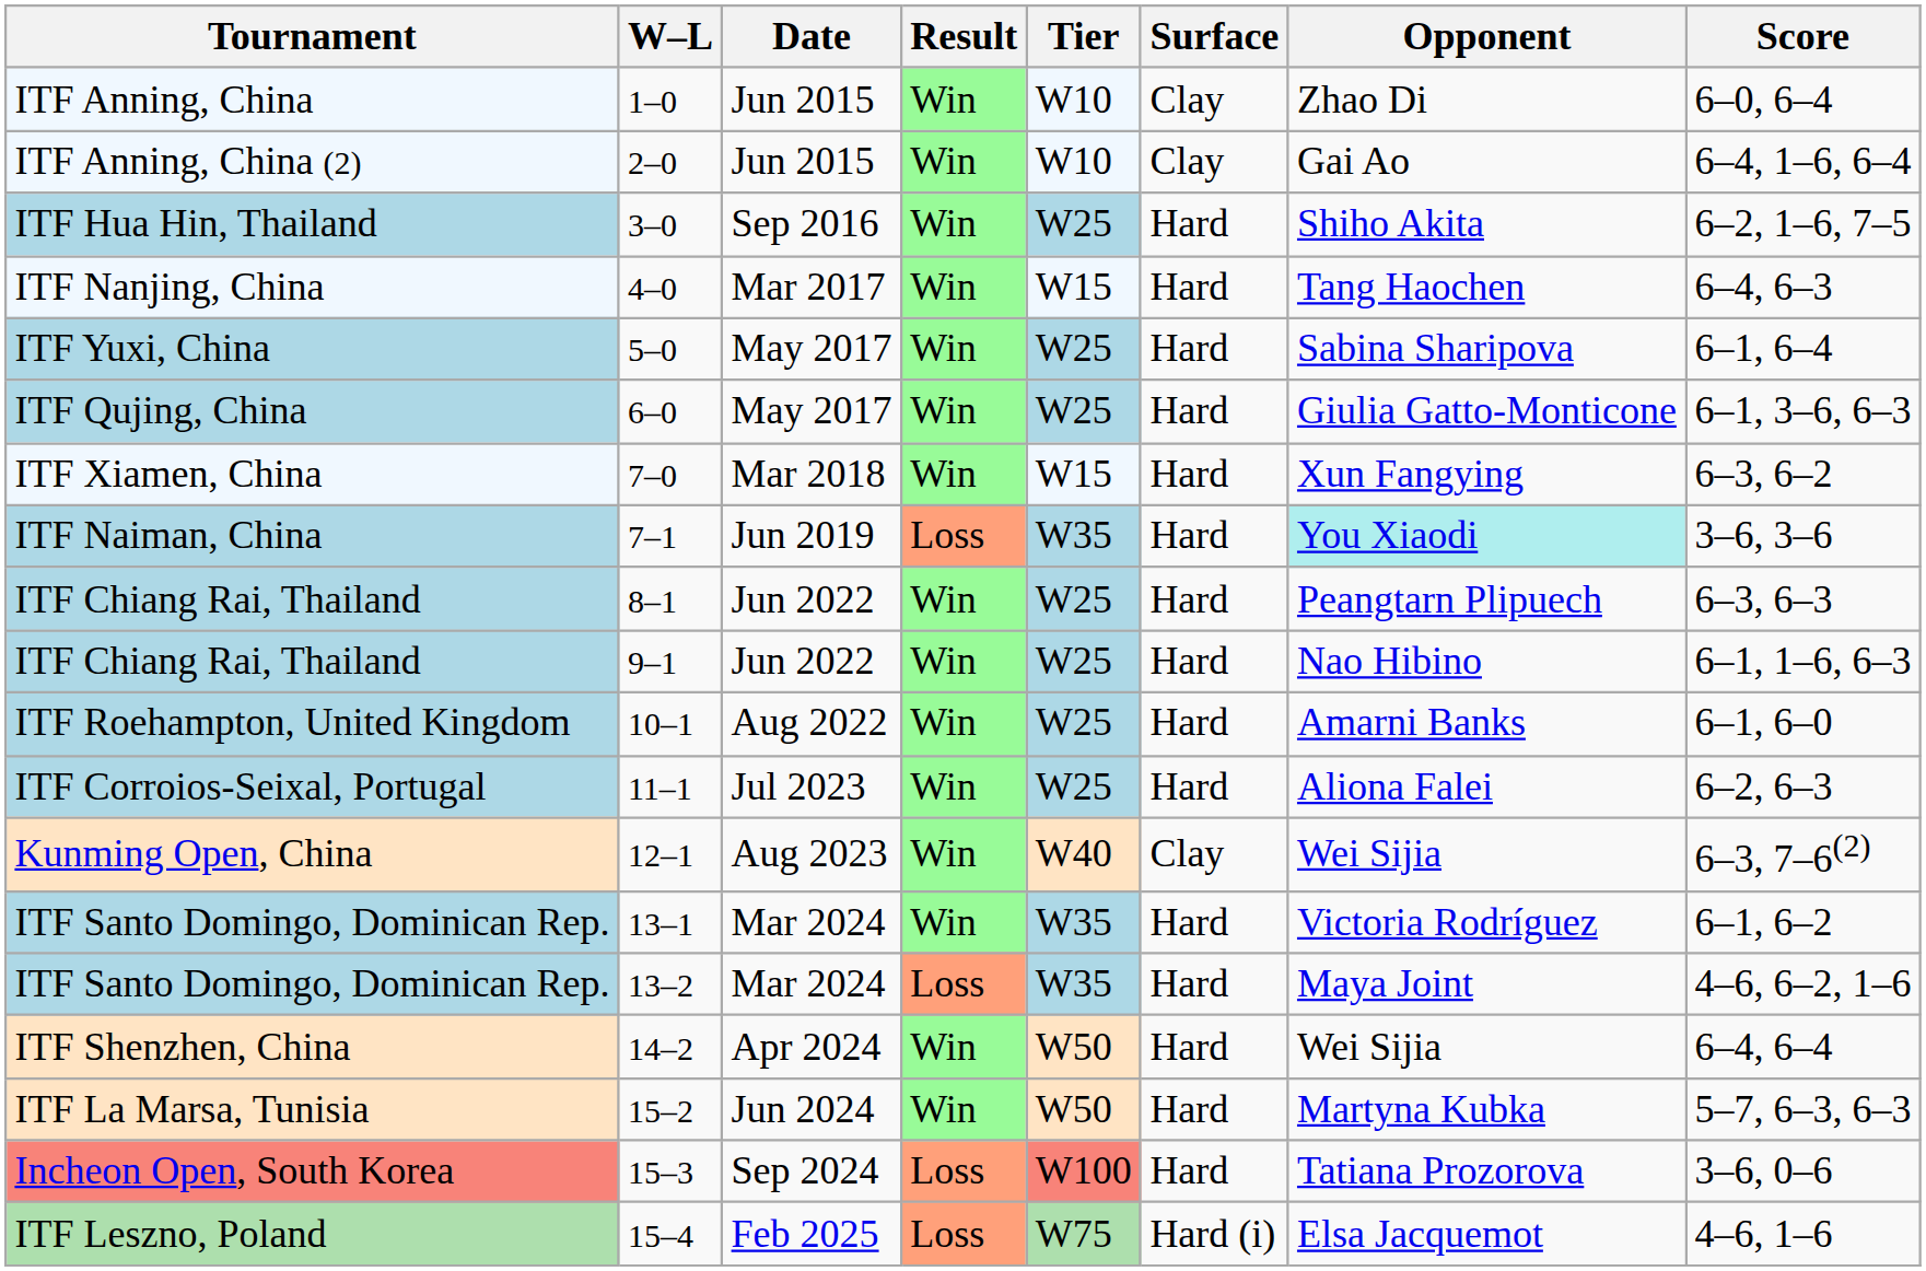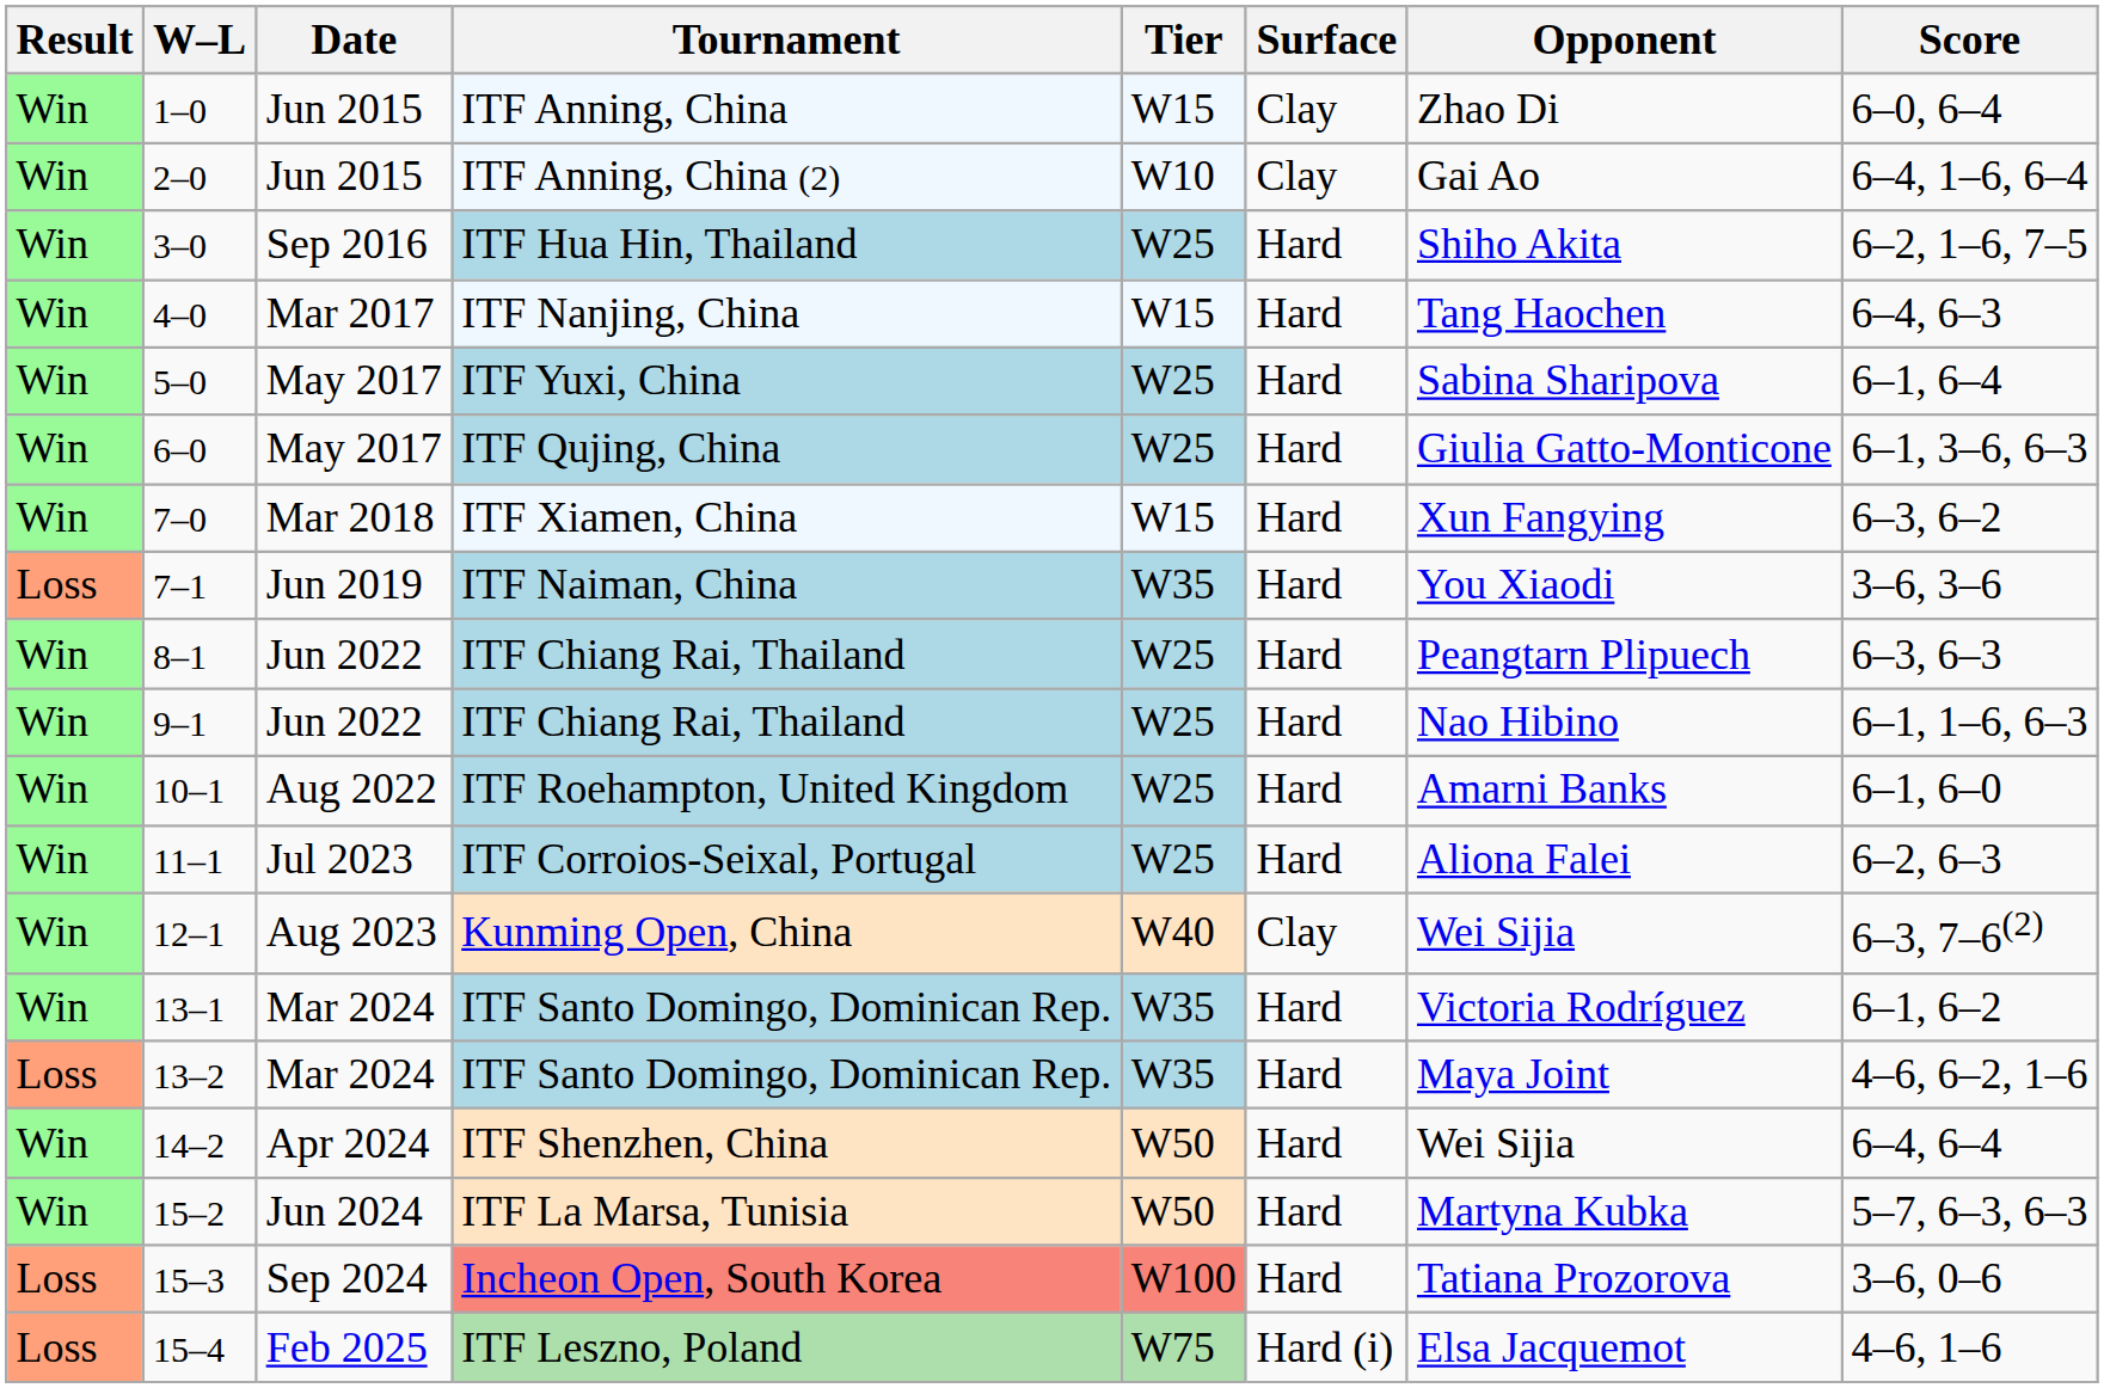 <table class="sortable wikitable">
 <tr>
-<th>Tournament</th>
+<th>Result</th>
 <th class=unsortable>W–L</th>
 <th>Date</th>
-<th>Result</th>
+<th>Tournament</th>
 <th>Tier</th>
 <th>Surface</th>
 <th>Opponent</th>
 <th class=unsortable>Score</th>
 </tr>
 <tr>
-<td style="background:#f0f8ff;">ITF Anning, China</td>
+<td style="background:#98fb98;">Win</td>
 <td><small>1–0</small></td>
 <td>Jun 2015</td>
-<td style="background:#98fb98;">Win</td>
-<td style="background:#f0f8ff;">W10</td>
+<td style="background:#f0f8ff;">ITF Anning, China</td>
+<td style="background:#f0f8ff;">W15</td>
 <td>Clay</td>
 <td> Zhao Di</td>
 <td>6–0, 6–4</td>
 </tr>
 <tr>
-<td style="background:#f0f8ff;">ITF Anning, China <small>(2)</small></td>
+<td style="background:#98fb98;">Win</td>
 <td><small>2–0</small></td>
 <td>Jun 2015</td>
-<td style="background:#98fb98;">Win</td>
+<td style="background:#f0f8ff;">ITF Anning, China <small>(2)</small></td>
 <td style="background:#f0f8ff;">W10</td>
 <td>Clay</td>
 <td> Gai Ao</td>
 <td>6–4, 1–6, 6–4</td>
 </tr>
 <tr>
-<td style="background:lightblue;">ITF Hua Hin, Thailand</td>
+<td style="background:#98fb98;">Win</td>
 <td><small>3–0</small></td>
 <td>Sep 2016</td>
-<td style="background:#98fb98;">Win</td>
+<td style="background:lightblue;">ITF Hua Hin, Thailand</td>
 <td style="background:lightblue;">W25</td>
 <td>Hard</td>
 <td> <a href='#'>Shiho Akita</a></td>
 <td>6–2, 1–6, 7–5</td>
 </tr>
 <tr>
-<td style="background:#f0f8ff;">ITF Nanjing, China</td>
+<td style="background:#98fb98;">Win</td>
 <td><small>4–0</small></td>
 <td>Mar 2017</td>
-<td style="background:#98fb98;">Win</td>
+<td style="background:#f0f8ff;">ITF Nanjing, China</td>
 <td style="background:#f0f8ff;">W15</td>
 <td>Hard</td>
 <td> <a href='#'>Tang Haochen</a></td>
 <td>6–4, 6–3</td>
 </tr>
 <tr>
-<td style="background:lightblue;">ITF Yuxi, China</td>
+<td style="background:#98fb98;">Win</td>
 <td><small>5–0</small></td>
 <td>May 2017</td>
-<td style="background:#98fb98;">Win</td>
+<td style="background:lightblue;">ITF Yuxi, China</td>
 <td style="background:lightblue;">W25</td>
 <td>Hard</td>
 <td> <a href='#'>Sabina Sharipova</a></td>
 <td>6–1, 6–4</td>
 </tr>
 <tr>
-<td style="background:lightblue;">ITF Qujing, China</td>
+<td style="background:#98fb98;">Win</td>
 <td><small>6–0</small></td>
 <td>May 2017</td>
-<td style="background:#98fb98;">Win</td>
+<td style="background:lightblue;">ITF Qujing, China</td>
 <td style="background:lightblue;">W25</td>
 <td>Hard</td>
 <td> <a href='#'>Giulia Gatto-Monticone</a></td>
 <td>6–1, 3–6, 6–3</td>
 </tr>
 <tr>
-<td style="background:#f0f8ff;">ITF Xiamen, China</td>
+<td style="background:#98fb98;">Win</td>
 <td><small>7–0</small></td>
 <td>Mar 2018</td>
-<td style="background:#98fb98;">Win</td>
+<td style="background:#f0f8ff;">ITF Xiamen, China</td>
 <td style="background:#f0f8ff;">W15</td>
 <td>Hard</td>
 <td> <a href='#'>Xun Fangying</a></td>
 <td>6–3, 6–2</td>
 </tr>
 <tr>
-<td style="background:lightblue;">ITF Naiman, China</td>
+<td style="background:#ffa07a;">Loss</td>
 <td><small>7–1</small></td>
 <td>Jun 2019</td>
-<td style="background:#ffa07a;">Loss</td>
+<td style="background:lightblue;">ITF Naiman, China</td>
 <td style="background:lightblue;">W35</td>
 <td>Hard</td>
-<td style="background: paleturquoise;"> <a href='#'>You Xiaodi</a></td>
+<td> <a href='#'>You Xiaodi</a></td>
 <td>3–6, 3–6</td>
 </tr>
 <tr>
-<td style="background:lightblue;">ITF Chiang Rai, Thailand</td>
+<td style="background:#98fb98;">Win</td>
 <td><small>8–1</small></td>
 <td>Jun 2022</td>
-<td style="background:#98fb98;">Win</td>
+<td style="background:lightblue;">ITF Chiang Rai, Thailand</td>
 <td style="background:lightblue;">W25</td>
 <td>Hard</td>
 <td> <a href='#'>Peangtarn Plipuech</a></td>
 <td>6–3, 6–3</td>
 </tr>
 <tr>
-<td style="background:lightblue;">ITF Chiang Rai, Thailand</td>
+<td style="background:#98fb98;">Win</td>
 <td><small>9–1</small></td>
 <td>Jun 2022</td>
-<td style="background:#98fb98;">Win</td>
+<td style="background:lightblue;">ITF Chiang Rai, Thailand</td>
 <td style="background:lightblue;">W25</td>
 <td>Hard</td>
 <td> <a href='#'>Nao Hibino</a></td>
 <td>6–1, 1–6, 6–3</td>
 </tr>
 <tr>
-<td style="background:lightblue;">ITF Roehampton, United Kingdom</td>
+<td style="background:#98fb98;">Win</td>
 <td><small>10–1</small></td>
 <td>Aug 2022</td>
-<td style="background:#98fb98;">Win</td>
+<td style="background:lightblue;">ITF Roehampton, United Kingdom</td>
 <td style="background:lightblue;">W25</td>
 <td>Hard</td>
 <td> <a href='#'>Amarni Banks</a></td>
 <td>6–1, 6–0</td>
 </tr>
 <tr>
-<td style="background:lightblue;">ITF Corroios-Seixal, Portugal</td>
+<td style="background:#98fb98;">Win</td>
 <td><small>11–1</small></td>
 <td>Jul 2023</td>
-<td style="background:#98fb98;">Win</td>
+<td style="background:lightblue;">ITF Corroios-Seixal, Portugal</td>
 <td style="background:lightblue;">W25</td>
 <td>Hard</td>
 <td> <a href='#'>Aliona Falei</a></td>
 <td>6–2, 6–3</td>
 </tr>
 <tr>
-<td style="background:#ffe4c4;"><a href='#'>Kunming Open</a>, China</td>
+<td style="background:#98fb98;">Win</td>
 <td><small>12–1</small></td>
 <td>Aug 2023</td>
-<td style="background:#98fb98;">Win</td>
+<td style="background:#ffe4c4;"><a href='#'>Kunming Open</a>, China</td>
 <td style="background:#ffe4c4;">W40</td>
 <td>Clay</td>
 <td> <a href='#'>Wei Sijia</a></td>
 <td>6–3, 7–6<sup>(2)</sup></td>
 </tr>
 <tr>
-<td style="background:lightblue;">ITF Santo Domingo, Dominican Rep.</td>
+<td style="background:#98fb98;">Win</td>
 <td><small>13–1</small></td>
 <td>Mar 2024</td>
-<td style="background:#98fb98;">Win</td>
+<td style="background:lightblue;">ITF Santo Domingo, Dominican Rep.</td>
 <td style="background:lightblue;">W35</td>
 <td>Hard</td>
 <td> <a href='#'>Victoria Rodríguez</a></td>
 <td>6–1, 6–2</td>
 </tr>
 <tr>
-<td style="background:lightblue;">ITF Santo Domingo, Dominican Rep.</td>
+<td style="background:#ffa07a;">Loss</td>
 <td><small>13–2</small></td>
 <td>Mar 2024</td>
-<td style="background:#ffa07a;">Loss</td>
+<td style="background:lightblue;">ITF Santo Domingo, Dominican Rep.</td>
 <td style="background:lightblue;">W35</td>
 <td>Hard</td>
 <td> <a href='#'>Maya Joint</a></td>
 <td>4–6, 6–2, 1–6</td>
 </tr>
 <tr>
-<td style="background:#ffe4c4;">ITF Shenzhen, China</td>
+<td style="background:#98fb98;">Win</td>
 <td><small>14–2</small></td>
 <td>Apr 2024</td>
-<td style="background:#98fb98;">Win</td>
+<td style="background:#ffe4c4;">ITF Shenzhen, China</td>
 <td style="background:#ffe4c4;">W50</td>
 <td>Hard</td>
 <td> Wei Sijia</td>
 <td>6–4, 6–4</td>
 </tr>
 <tr>
-<td style="background:#ffe4c4;">ITF La Marsa, Tunisia</td>
+<td style="background:#98fb98;">Win</td>
 <td><small>15–2</small></td>
 <td>Jun 2024</td>
-<td style="background:#98fb98;">Win</td>
+<td style="background:#ffe4c4;">ITF La Marsa, Tunisia</td>
 <td style="background:#ffe4c4;">W50</td>
 <td>Hard</td>
 <td> <a href='#'>Martyna Kubka</a></td>
 <td>5–7, 6–3, 6–3</td>
 </tr>
 <tr>
-<td style="background:#f88379;"><a href='#'>Incheon Open</a>, South Korea</td>
+<td style="background:#ffa07a;">Loss</td>
 <td><small>15–3</small></td>
 <td>Sep 2024</td>
-<td style="background:#ffa07a;">Loss</td>
+<td style="background:#f88379;"><a href='#'>Incheon Open</a>, South Korea</td>
 <td style="background:#f88379;">W100</td>
 <td>Hard</td>
 <td> <a href='#'>Tatiana Prozorova</a></td>
 <td>3–6, 0–6</td>
 </tr>
 <tr>
-<td style="background:#addfad;">ITF Leszno, Poland</td>
+<td style="background:#ffa07a;">Loss</td>
 <td><small>15–4</small></td>
 <td><a href='#'>Feb 2025</a></td>
-<td style="background:#ffa07a;">Loss</td>
+<td style="background:#addfad;">ITF Leszno, Poland</td>
 <td style="background:#addfad;">W75</td>
 <td>Hard (i)</td>
 <td> <a href='#'>Elsa Jacquemot</a></td>
 <td>4–6, 1–6</td>
 </tr>
 </table>
